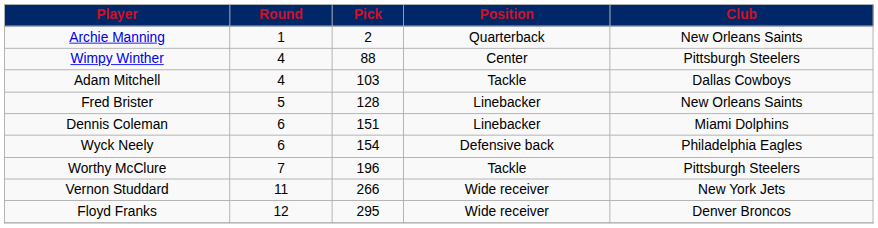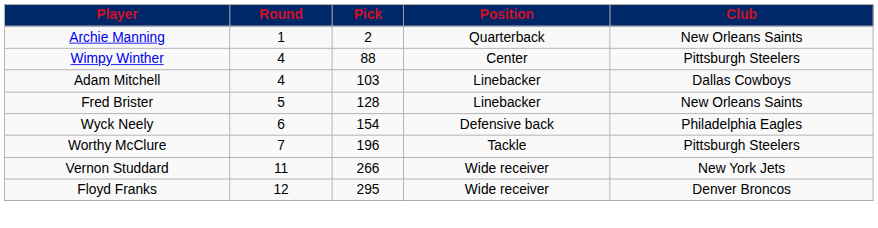 <table class="wikitable" width="80%">
 <tr align="center"  style="background:#002868;color:#CE1126;">
 <td><strong>Player</strong></td>
 <td><strong>Round</strong></td>
 <td><strong>Pick</strong></td>
 <td><strong>Position</strong></td>
 <td><strong>Club</strong></td>
 </tr>
 <tr align="center" bgcolor="">
 <td><a href='#'>Archie Manning</a></td>
 <td>1</td>
 <td>2</td>
 <td>Quarterback</td>
 <td>New Orleans Saints</td>
 </tr>
 <tr align="center" bgcolor="">
 <td><a href='#'>Wimpy Winther</a></td>
 <td>4</td>
 <td>88</td>
 <td>Center</td>
 <td>Pittsburgh Steelers</td>
 </tr>
 <tr align="center" bgcolor="">
 <td>Adam Mitchell</td>
 <td>4</td>
 <td>103</td>
-<td>Tackle</td>
+<td>Linebacker</td>
 <td>Dallas Cowboys</td>
 </tr>
 <tr align="center" bgcolor="">
 <td>Fred Brister</td>
 <td>5</td>
 <td>128</td>
 <td>Linebacker</td>
 <td>New Orleans Saints</td>
-</tr>
-<tr align="center" bgcolor="">
-<td>Dennis Coleman</td>
-<td>6</td>
-<td>151</td>
-<td>Linebacker</td>
-<td>Miami Dolphins</td>
 </tr>
 <tr align="center" bgcolor="">
 <td>Wyck Neely</td>
 <td>6</td>
 <td>154</td>
 <td>Defensive back</td>
 <td>Philadelphia Eagles</td>
 </tr>
 <tr align="center" bgcolor="">
 <td>Worthy McClure</td>
 <td>7</td>
 <td>196</td>
 <td>Tackle</td>
 <td>Pittsburgh Steelers</td>
 </tr>
 <tr align="center" bgcolor="">
 <td>Vernon Studdard</td>
 <td>11</td>
 <td>266</td>
 <td>Wide receiver</td>
 <td>New York Jets</td>
 </tr>
 <tr align="center" bgcolor="">
 <td>Floyd Franks</td>
 <td>12</td>
 <td>295</td>
 <td>Wide receiver</td>
 <td>Denver Broncos</td>
 </tr>
 <tr align="center" bgcolor="">
 </tr>
 </table>
